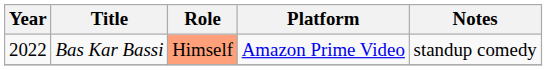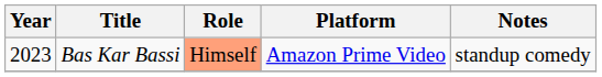 <table class="wikitable">
 <tr>
 <th>Year</th>
 <th>Title</th>
 <th>Role</th>
 <th>Platform</th>
 <th>Notes</th>
 </tr>
 <tr>
-<td>2022</td>
+<td>2023</td>
 <td><em>Bas Kar Bassi</em></td>
 <td style="background: lightsalmon;">Himself</td>
 <td><a href='#'>Amazon Prime Video</a></td>
 <td>standup comedy</td>
 </tr>
 <tr>
 </tr>
 </table>
